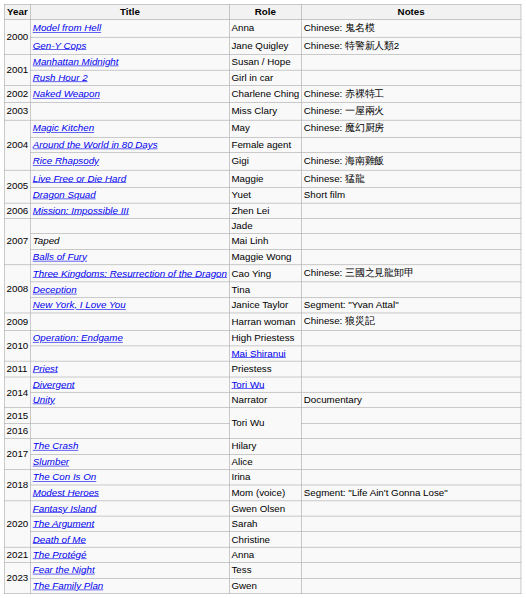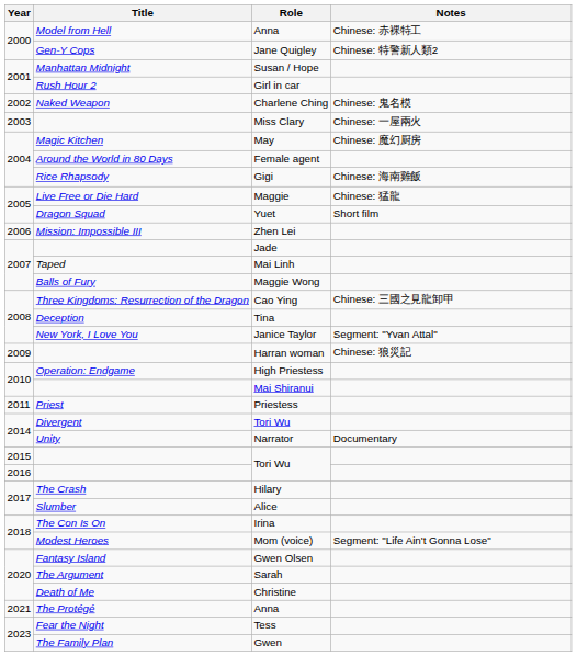 <table class="wikitable sortable">
 <tr>
 <th>Year</th>
 <th>Title</th>
 <th>Role</th>
 <th class="unsortable" style="width:22em;">Notes</th>
 </tr>
 <tr>
 <td rowspan=2>2000</td>
 <td><em><a href='#'>Model from Hell</a></em></td>
 <td>Anna</td>
-<td>Chinese: 鬼名模</td>
+<td>Chinese: 赤裸特工</td>
 </tr>
 <tr>
 <td><em><a href='#'>Gen-Y Cops</a></em></td>
 <td>Jane Quigley</td>
 <td>Chinese: 特警新人類2</td>
 </tr>
 <tr>
 <td rowspan=2>2001</td>
 <td><em><a href='#'>Manhattan Midnight</a></em></td>
 <td>Susan / Hope</td>
 <td></td>
 </tr>
 <tr>
 <td><em><a href='#'>Rush Hour 2</a></em></td>
 <td>Girl in car</td>
 <td></td>
 </tr>
 <tr>
 <td>2002</td>
 <td><em><a href='#'>Naked Weapon</a></em></td>
 <td>Charlene Ching</td>
-<td>Chinese: 赤裸特工</td>
+<td>Chinese: 鬼名模</td>
 </tr>
 <tr>
 <td>2003</td>
 <td><em></em></td>
 <td>Miss Clary</td>
 <td>Chinese: 一屋兩火</td>
 </tr>
 <tr>
 <td rowspan="3">2004</td>
 <td><em><a href='#'>Magic Kitchen</a></em></td>
 <td>May</td>
 <td>Chinese: 魔幻厨房</td>
 </tr>
 <tr>
 <td><em><a href='#'>Around the World in 80 Days</a></em></td>
 <td>Female agent</td>
 <td></td>
 </tr>
 <tr>
 <td><em><a href='#'>Rice Rhapsody</a></em></td>
 <td>Gigi</td>
 <td>Chinese: 海南雞飯</td>
 </tr>
 <tr>
 <td rowspan=2>2005</td>
 <td><em><a href='#'>Live Free or Die Hard</a></em></td>
 <td>Maggie</td>
 <td>Chinese: 猛龍</td>
 </tr>
 <tr>
 <td><em><a href='#'>Dragon Squad</a></em></td>
 <td>Yuet</td>
 <td>Short film</td>
 </tr>
 <tr>
 <td>2006</td>
 <td><em><a href='#'>Mission: Impossible III</a></em></td>
 <td>Zhen Lei</td>
 <td></td>
 </tr>
 <tr>
 <td rowspan=3>2007</td>
 <td><em></em></td>
 <td>Jade</td>
 <td></td>
 </tr>
 <tr>
 <td><em>Taped</em></td>
 <td>Mai Linh</td>
 <td></td>
 </tr>
 <tr>
 <td><em><a href='#'>Balls of Fury</a></em></td>
 <td>Maggie Wong</td>
 <td></td>
 </tr>
 <tr>
 <td rowspan=3>2008</td>
 <td><em><a href='#'>Three Kingdoms: Resurrection of the Dragon</a></em></td>
 <td>Cao Ying</td>
 <td>Chinese: 三國之見龍卸甲</td>
 </tr>
 <tr>
 <td><em><a href='#'>Deception</a></em></td>
 <td>Tina</td>
 <td></td>
 </tr>
 <tr>
 <td><em><a href='#'>New York, I Love You</a></em></td>
 <td>Janice Taylor</td>
 <td>Segment: "Yvan Attal"</td>
 </tr>
 <tr>
 <td>2009</td>
 <td><em></em></td>
 <td>Harran woman</td>
 <td>Chinese: 狼災記</td>
 </tr>
 <tr>
 <td rowspan=2>2010</td>
 <td><em><a href='#'>Operation: Endgame</a></em></td>
 <td>High Priestess</td>
 <td></td>
 </tr>
 <tr>
 <td><em></em></td>
 <td><a href='#'>Mai Shiranui</a></td>
 <td></td>
 </tr>
 <tr>
 <td>2011</td>
 <td><em><a href='#'>Priest</a></em></td>
 <td>Priestess</td>
 <td></td>
 </tr>
 <tr>
 <td rowspan=2>2014</td>
 <td><em><a href='#'>Divergent</a></em></td>
 <td><a href='#'>Tori Wu</a></td>
 <td></td>
 </tr>
 <tr>
 <td><em><a href='#'>Unity</a></em></td>
 <td>Narrator</td>
 <td>Documentary</td>
 </tr>
 <tr>
 <td>2015</td>
 <td><em></em></td>
 <td rowspan="2">Tori Wu</td>
 <td></td>
 </tr>
 <tr>
 <td>2016</td>
 <td><em></em></td>
 <td></td>
 </tr>
 <tr>
 <td rowspan=2>2017</td>
 <td><em><a href='#'>The Crash</a></em></td>
 <td>Hilary</td>
 <td></td>
 </tr>
 <tr>
 <td><em><a href='#'>Slumber</a></em></td>
 <td>Alice</td>
 <td></td>
 </tr>
 <tr>
 <td rowspan="2">2018</td>
 <td><em><a href='#'>The Con Is On</a></em></td>
 <td>Irina</td>
 <td></td>
 </tr>
 <tr>
 <td><em><a href='#'>Modest Heroes</a></em></td>
 <td>Mom (voice)</td>
 <td>Segment: "Life Ain't Gonna Lose"</td>
 </tr>
 <tr>
 <td rowspan="3">2020</td>
 <td><em><a href='#'>Fantasy Island</a></em></td>
 <td>Gwen Olsen</td>
 <td></td>
 </tr>
 <tr>
 <td><em><a href='#'>The Argument</a></em></td>
 <td>Sarah</td>
 <td></td>
 </tr>
 <tr>
 <td><em><a href='#'>Death of Me</a></em></td>
 <td>Christine</td>
 <td></td>
 </tr>
 <tr>
 <td>2021</td>
 <td><em><a href='#'>The Protégé</a></em></td>
 <td>Anna</td>
 <td></td>
 </tr>
 <tr>
 <td rowspan="2">2023</td>
 <td><em><a href='#'>Fear the Night</a></em></td>
 <td>Tess</td>
 <td></td>
 </tr>
 <tr>
 <td><em><a href='#'>The Family Plan</a></em></td>
 <td>Gwen</td>
 <td></td>
 </tr>
 </table>
